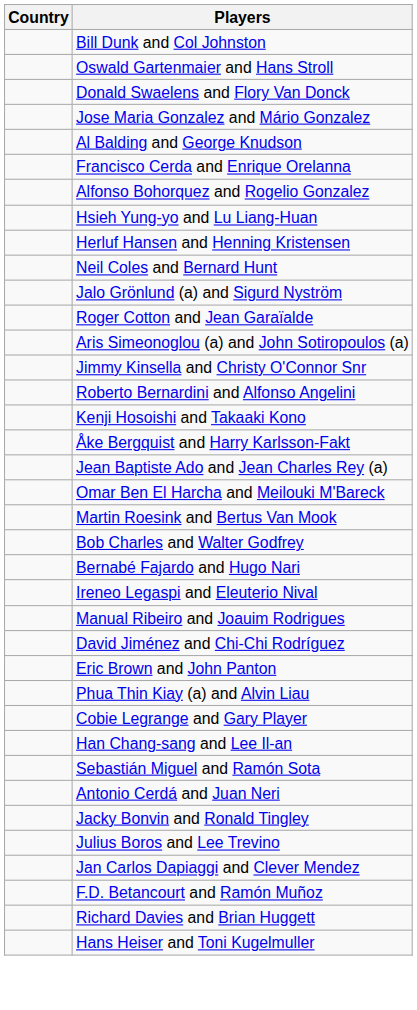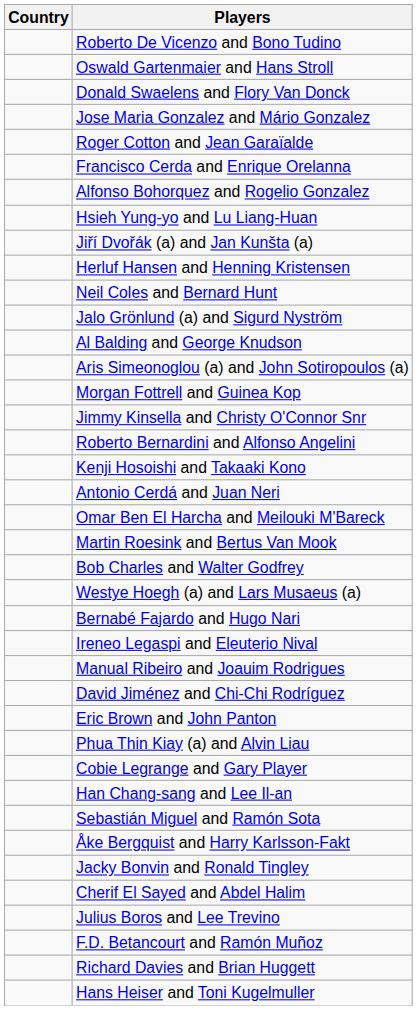 <table class="wikitable" style="font-size:95%;">
 <tr>
 <th>Country</th>
 <th>Players</th>
 </tr>
 <tr>
 <td></td>
-<td><a href='#'>Bill Dunk</a> and <a href='#'>Col Johnston</a></td>
+<td><a href='#'>Roberto De Vicenzo</a> and <a href='#'>Bono Tudino</a></td>
 </tr>
 <tr>
 <td></td>
 <td><a href='#'>Oswald Gartenmaier</a> and <a href='#'>Hans Stroll</a></td>
 </tr>
 <tr>
 <td></td>
 <td><a href='#'>Donald Swaelens</a> and <a href='#'>Flory Van Donck</a></td>
 </tr>
 <tr>
 <td></td>
 <td><a href='#'>Jose Maria Gonzalez</a> and <a href='#'>Mário Gonzalez</a></td>
 </tr>
 <tr>
 <td></td>
-<td><a href='#'>Al Balding</a> and <a href='#'>George Knudson</a></td>
+<td><a href='#'>Roger Cotton</a> and <a href='#'>Jean Garaïalde</a></td>
 </tr>
 <tr>
 <td></td>
 <td><a href='#'>Francisco Cerda</a> and <a href='#'>Enrique Orelanna</a></td>
 </tr>
 <tr>
 <td></td>
 <td><a href='#'>Alfonso Bohorquez</a> and <a href='#'>Rogelio Gonzalez</a></td>
 </tr>
 <tr>
 <td></td>
 <td><a href='#'>Hsieh Yung-yo</a> and <a href='#'>Lu Liang-Huan</a></td>
 </tr>
 <tr>
 <td></td>
+<td><a href='#'>Jiří Dvořák</a> (a) and <a href='#'>Jan Kunšta</a> (a)</td>
+</tr>
+<tr>
+<td></td>
 <td><a href='#'>Herluf Hansen</a> and <a href='#'>Henning Kristensen</a></td>
 </tr>
 <tr>
 <td></td>
 <td><a href='#'>Neil Coles</a> and <a href='#'>Bernard Hunt</a></td>
 </tr>
 <tr>
 <td></td>
 <td><a href='#'>Jalo Grönlund</a> (a) and <a href='#'>Sigurd Nyström</a></td>
 </tr>
 <tr>
 <td></td>
-<td><a href='#'>Roger Cotton</a> and <a href='#'>Jean Garaïalde</a></td>
+<td><a href='#'>Al Balding</a> and <a href='#'>George Knudson</a></td>
 </tr>
 <tr>
 <td></td>
 <td><a href='#'>Aris Simeonoglou</a> (a) and <a href='#'>John Sotiropoulos</a> (a)</td>
+</tr>
+<tr>
+<td></td>
+<td><a href='#'>Morgan Fottrell</a> and <a href='#'>Guinea Kop</a></td>
 </tr>
 <tr>
 <td></td>
 <td><a href='#'>Jimmy Kinsella</a> and <a href='#'>Christy O'Connor Snr</a></td>
 </tr>
 <tr>
 <td></td>
 <td><a href='#'>Roberto Bernardini</a> and <a href='#'>Alfonso Angelini</a></td>
 </tr>
 <tr>
 <td></td>
 <td><a href='#'>Kenji Hosoishi</a> and <a href='#'>Takaaki Kono</a></td>
 </tr>
 <tr>
 <td></td>
-<td><a href='#'>Åke Bergquist</a> and <a href='#'>Harry Karlsson-Fakt</a></td>
-</tr>
-<tr>
-<td></td>
-<td><a href='#'>Jean Baptiste Ado</a> and <a href='#'>Jean Charles Rey</a> (a)</td>
+<td><a href='#'>Antonio Cerdá</a> and <a href='#'>Juan Neri</a></td>
 </tr>
 <tr>
 <td></td>
 <td><a href='#'>Omar Ben El Harcha</a> and <a href='#'>Meilouki M'Bareck</a></td>
 </tr>
 <tr>
 <td></td>
 <td><a href='#'>Martin Roesink</a> and <a href='#'>Bertus Van Mook</a></td>
 </tr>
 <tr>
 <td></td>
 <td><a href='#'>Bob Charles</a> and <a href='#'>Walter Godfrey</a></td>
+</tr>
+<tr>
+<td></td>
+<td><a href='#'>Westye Hoegh</a> (a) and <a href='#'>Lars Musaeus</a> (a)</td>
 </tr>
 <tr>
 <td></td>
 <td><a href='#'>Bernabé Fajardo</a> and <a href='#'>Hugo Nari</a></td>
 </tr>
 <tr>
 <td></td>
 <td><a href='#'>Ireneo Legaspi</a> and <a href='#'>Eleuterio Nival</a></td>
 </tr>
 <tr>
 <td></td>
 <td><a href='#'>Manual Ribeiro</a> and <a href='#'>Joauim Rodrigues</a></td>
 </tr>
 <tr>
 <td></td>
 <td><a href='#'>David Jiménez</a> and <a href='#'>Chi-Chi Rodríguez</a></td>
 </tr>
 <tr>
 <td></td>
 <td><a href='#'>Eric Brown</a> and <a href='#'>John Panton</a></td>
 </tr>
 <tr>
 <td></td>
 <td><a href='#'>Phua Thin Kiay</a> (a) and <a href='#'>Alvin Liau</a></td>
 </tr>
 <tr>
 <td></td>
 <td><a href='#'>Cobie Legrange</a> and <a href='#'>Gary Player</a></td>
 </tr>
 <tr>
 <td></td>
 <td><a href='#'>Han Chang-sang</a> and <a href='#'>Lee Il-an</a></td>
 </tr>
 <tr>
 <td></td>
 <td><a href='#'>Sebastián Miguel</a> and <a href='#'>Ramón Sota</a></td>
 </tr>
 <tr>
 <td></td>
-<td><a href='#'>Antonio Cerdá</a> and <a href='#'>Juan Neri</a></td>
+<td><a href='#'>Åke Bergquist</a> and <a href='#'>Harry Karlsson-Fakt</a></td>
 </tr>
 <tr>
 <td></td>
 <td><a href='#'>Jacky Bonvin</a> and <a href='#'>Ronald Tingley</a></td>
 </tr>
 <tr>
 <td></td>
-<td><a href='#'>Julius Boros</a> and <a href='#'>Lee Trevino</a></td>
+<td><a href='#'>Cherif El Sayed</a> and <a href='#'>Abdel Halim</a></td>
 </tr>
 <tr>
 <td></td>
-<td><a href='#'>Jan Carlos Dapiaggi</a> and <a href='#'>Clever Mendez</a></td>
+<td><a href='#'>Julius Boros</a> and <a href='#'>Lee Trevino</a></td>
 </tr>
 <tr>
 <td></td>
 <td><a href='#'>F.D. Betancourt</a> and <a href='#'>Ramón Muñoz</a></td>
 </tr>
 <tr>
 <td></td>
 <td><a href='#'>Richard Davies</a> and <a href='#'>Brian Huggett</a></td>
 </tr>
 <tr>
 <td></td>
 <td><a href='#'>Hans Heiser</a> and <a href='#'>Toni Kugelmuller</a></td>
 </tr>
 </table>
